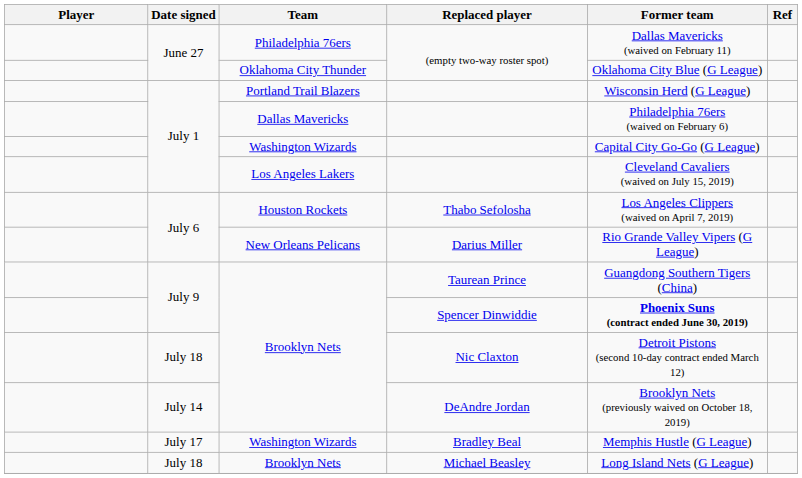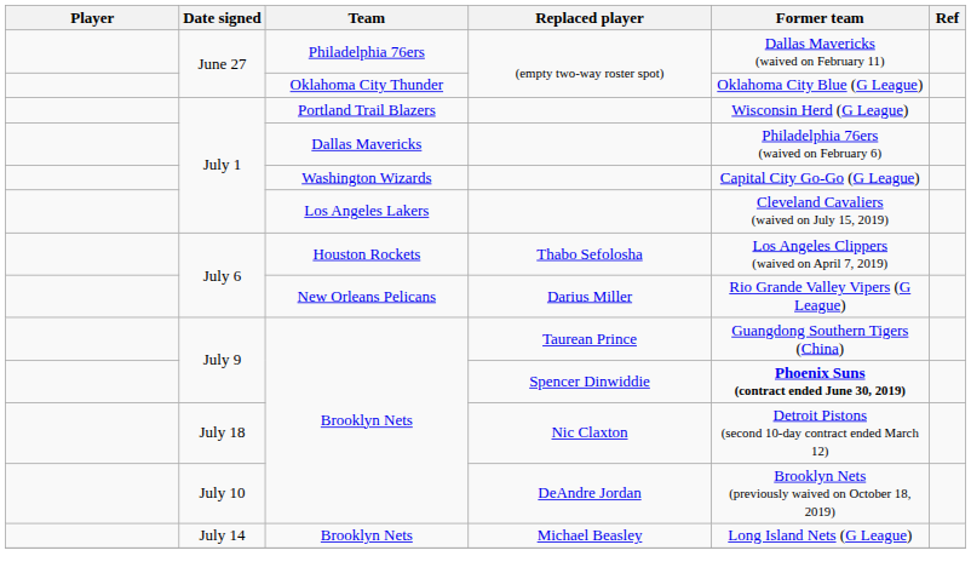 <table class="wikitable sortable" style="text-align:center">
 <tr>
 <th style="width:170px">Player</th>
 <th style="width:80px">Date signed</th>
 <th style="width:200px">Team</th>
 <th style="width:240px">Replaced player</th>
 <th style="width:215px">Former team</th>
 <th class="unsortable" style="width:30px">Ref</th>
 </tr>
 <tr>
 <td align="left"></td>
 <td rowspan=2 align="center">June 27</td>
 <td align="center"><a href='#'>Philadelphia 76ers</a></td>
 <td rowspan=2 align="center"><br><small>(empty two-way roster spot)</small></td>
 <td align="center"><a href='#'>Dallas Mavericks</a><br><small>(waived on February 11)</small></td>
 <td align="center"></td>
 </tr>
 <tr>
 <td align="left"></td>
 <td align="center"><a href='#'>Oklahoma City Thunder</a></td>
 <td align="center"><a href='#'>Oklahoma City Blue</a> (<a href='#'>G League</a>)</td>
 <td align="center"></td>
 </tr>
 <tr>
 <td align="left"></td>
 <td rowspan=4 align="center">July 1</td>
 <td align="center"><a href='#'>Portland Trail Blazers</a></td>
 <td align="center"></td>
 <td align="center"><a href='#'>Wisconsin Herd</a> (<a href='#'>G League</a>)</td>
 <td align="center"></td>
 </tr>
 <tr>
 <td align="left"></td>
 <td align="center"><a href='#'>Dallas Mavericks</a></td>
 <td align="center"></td>
 <td align="center"><a href='#'>Philadelphia 76ers</a><br><small>(waived on February 6)</small></td>
 <td align="center"></td>
 </tr>
 <tr>
 <td align="left"></td>
 <td align="center"><a href='#'>Washington Wizards</a></td>
 <td align="center"></td>
 <td align="center"><a href='#'>Capital City Go-Go</a> (<a href='#'>G League</a>)</td>
 <td align="center"></td>
 </tr>
 <tr>
 <td align="left"></td>
 <td align="center"><a href='#'>Los Angeles Lakers</a></td>
 <td align="center"></td>
 <td align="center"><a href='#'>Cleveland Cavaliers</a><br><small>(waived on July 15, 2019)</small></td>
 <td align="center"></td>
 </tr>
 <tr>
 <td align="left"></td>
 <td rowspan=2 align="center">July 6</td>
 <td align="center"><a href='#'>Houston Rockets</a></td>
 <td align="center"><a href='#'>Thabo Sefolosha</a></td>
 <td align="center"><a href='#'>Los Angeles Clippers</a><br><small>(waived on April 7, 2019)</small></td>
 <td align="center"></td>
 </tr>
 <tr>
 <td align="left"></td>
 <td align="center"><a href='#'>New Orleans Pelicans</a></td>
 <td align="center"><a href='#'>Darius Miller</a></td>
 <td align="center"><a href='#'>Rio Grande Valley Vipers</a> (<a href='#'>G League</a>)</td>
 <td align="center"></td>
 </tr>
 <tr>
 <td align="left"></td>
 <td rowspan=2 align="center">July 9</td>
 <td rowspan=4 align="center"><a href='#'>Brooklyn Nets</a></td>
 <td align="center"><a href='#'>Taurean Prince</a></td>
 <td align="center"><a href='#'>Guangdong Southern Tigers</a> (<a href='#'>China</a>)</td>
 <td align="center"></td>
 </tr>
 <tr>
 <td align="left"></td>
 <td align="center"><a href='#'>Spencer Dinwiddie</a></td>
 <td align="center"><strong><a href='#'>Phoenix Suns</a><br><small>(contract ended June 30, 2019)</small></strong></td>
 <td align="center"></td>
 </tr>
 <tr>
 <td align="left"></td>
 <td align="center">July 18</td>
 <td align="center"><a href='#'>Nic Claxton</a></td>
 <td align="center"><a href='#'>Detroit Pistons</a><br><small>(second 10-day contract ended March 12)</small></td>
 <td align="center"></td>
 </tr>
 <tr>
 <td align="left"></td>
-<td align="center">July 14</td>
+<td align="center">July 10</td>
 <td align="center"><a href='#'>DeAndre Jordan</a></td>
 <td align="center"><a href='#'>Brooklyn Nets</a><br><small>(previously waived on October 18, 2019)</small></td>
 <td align="center"></td>
 </tr>
 <tr>
 <td align="left"></td>
-<td align="center">July 17</td>
-<td align="center"><a href='#'>Washington Wizards</a></td>
-<td align="center"><a href='#'>Bradley Beal</a></td>
-<td align="center"><a href='#'>Memphis Hustle</a> (<a href='#'>G League</a>)</td>
-<td align="center"></td>
-</tr>
-<tr>
-<td align="left"></td>
-<td align="center">July 18</td>
+<td align="center">July 14</td>
 <td align="center"><a href='#'>Brooklyn Nets</a></td>
 <td align="center"><a href='#'>Michael Beasley</a></td>
 <td align="center"><a href='#'>Long Island Nets</a> (<a href='#'>G League</a>)</td>
 <td align="center"></td>
 </tr>
 <tr>
 </tr>
 </table>
